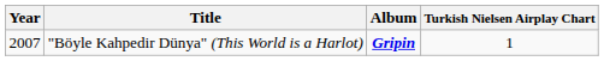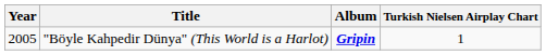 <table class='wikitable'>
 <tr>
 <th>Year</th>
 <th>Title</th>
 <th>Album</th>
 <th><small>Turkish Nielsen Airplay Chart</small></th>
 </tr>
 <tr>
-<td>2007</td>
+<td>2005</td>
 <td>"Böyle Kahpedir Dünya" <em>(This World is a Harlot)</em></td>
 <td align="center"><strong><em><a href='#'>Gripin</a></em></strong></td>
 <td align="center">1</td>
 </tr>
 </table>
